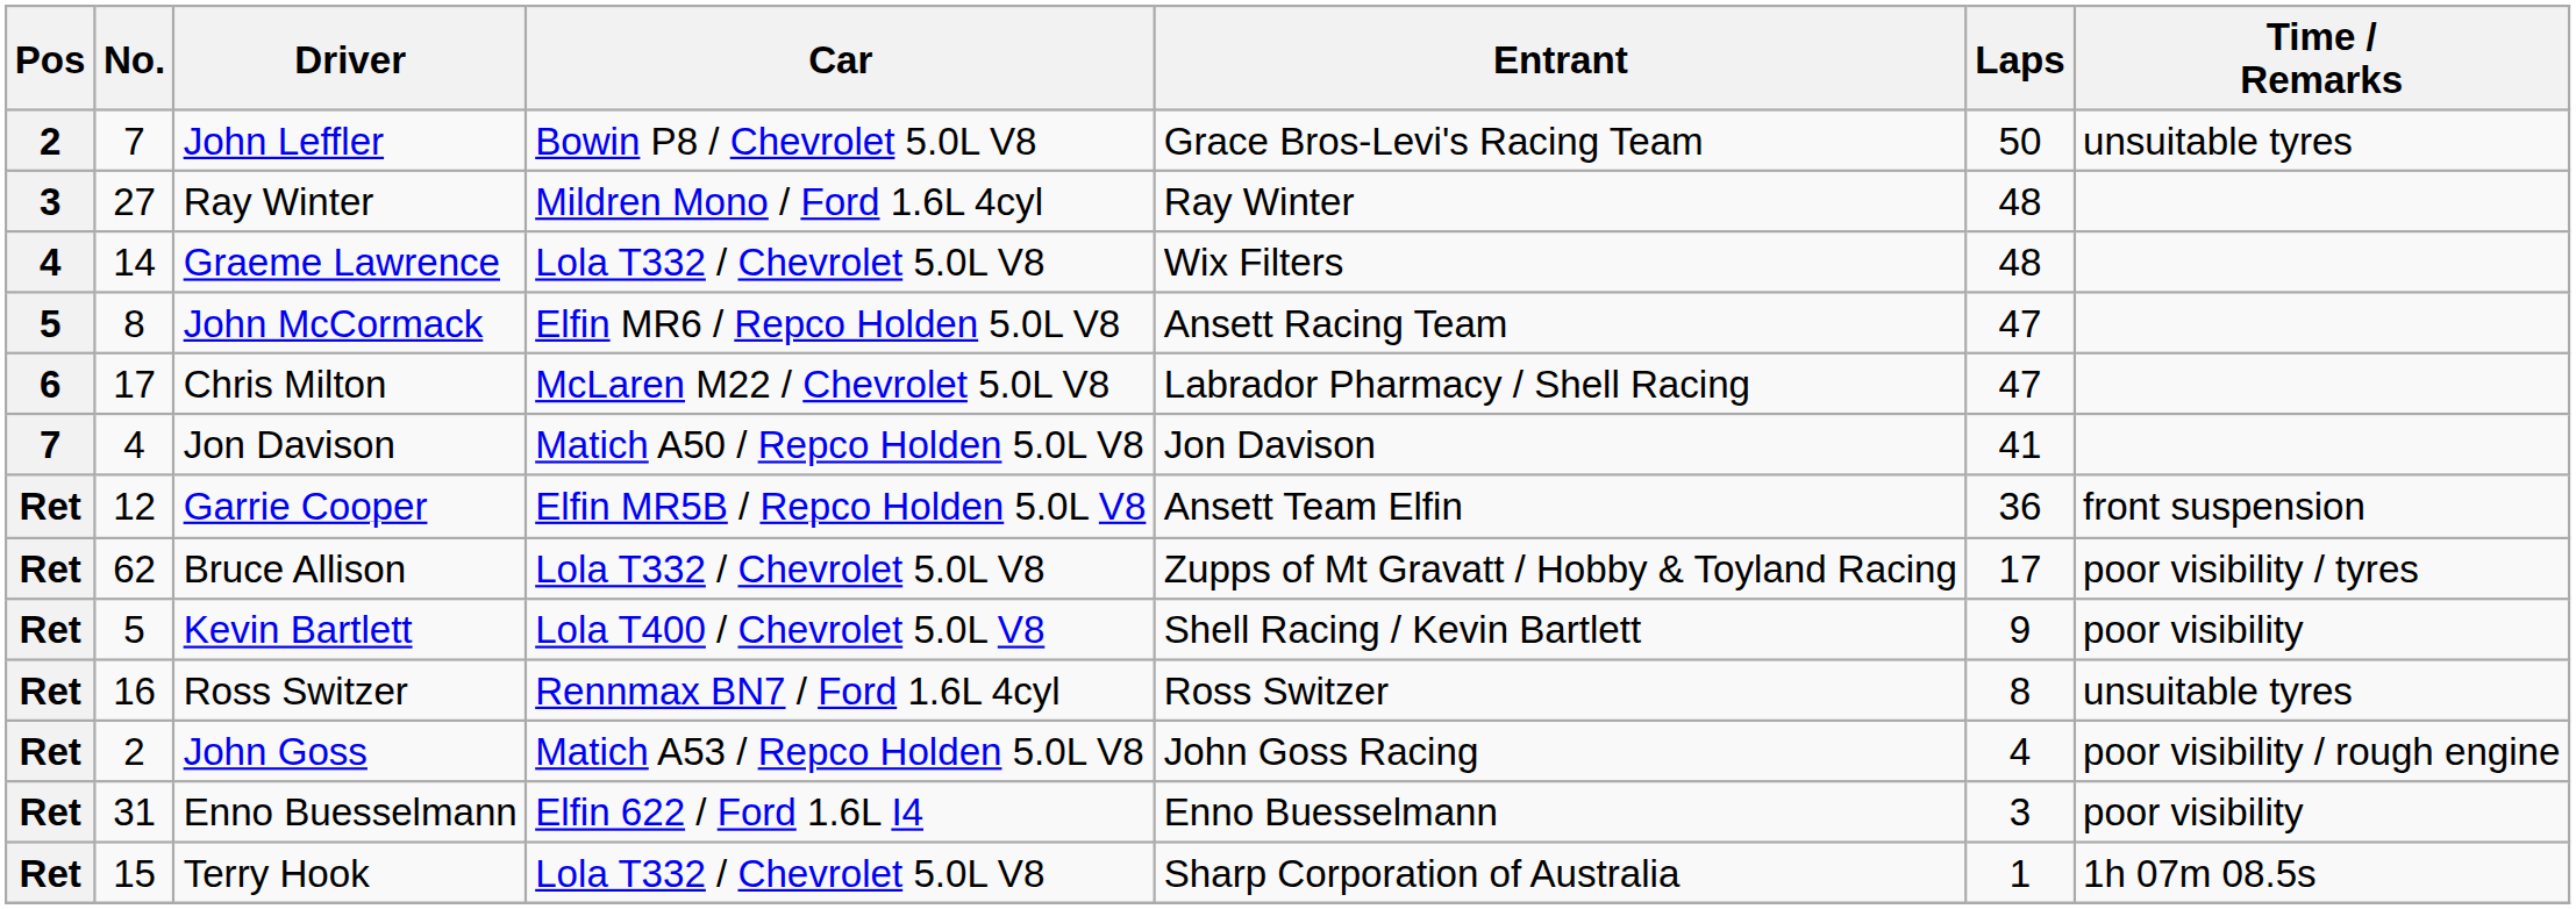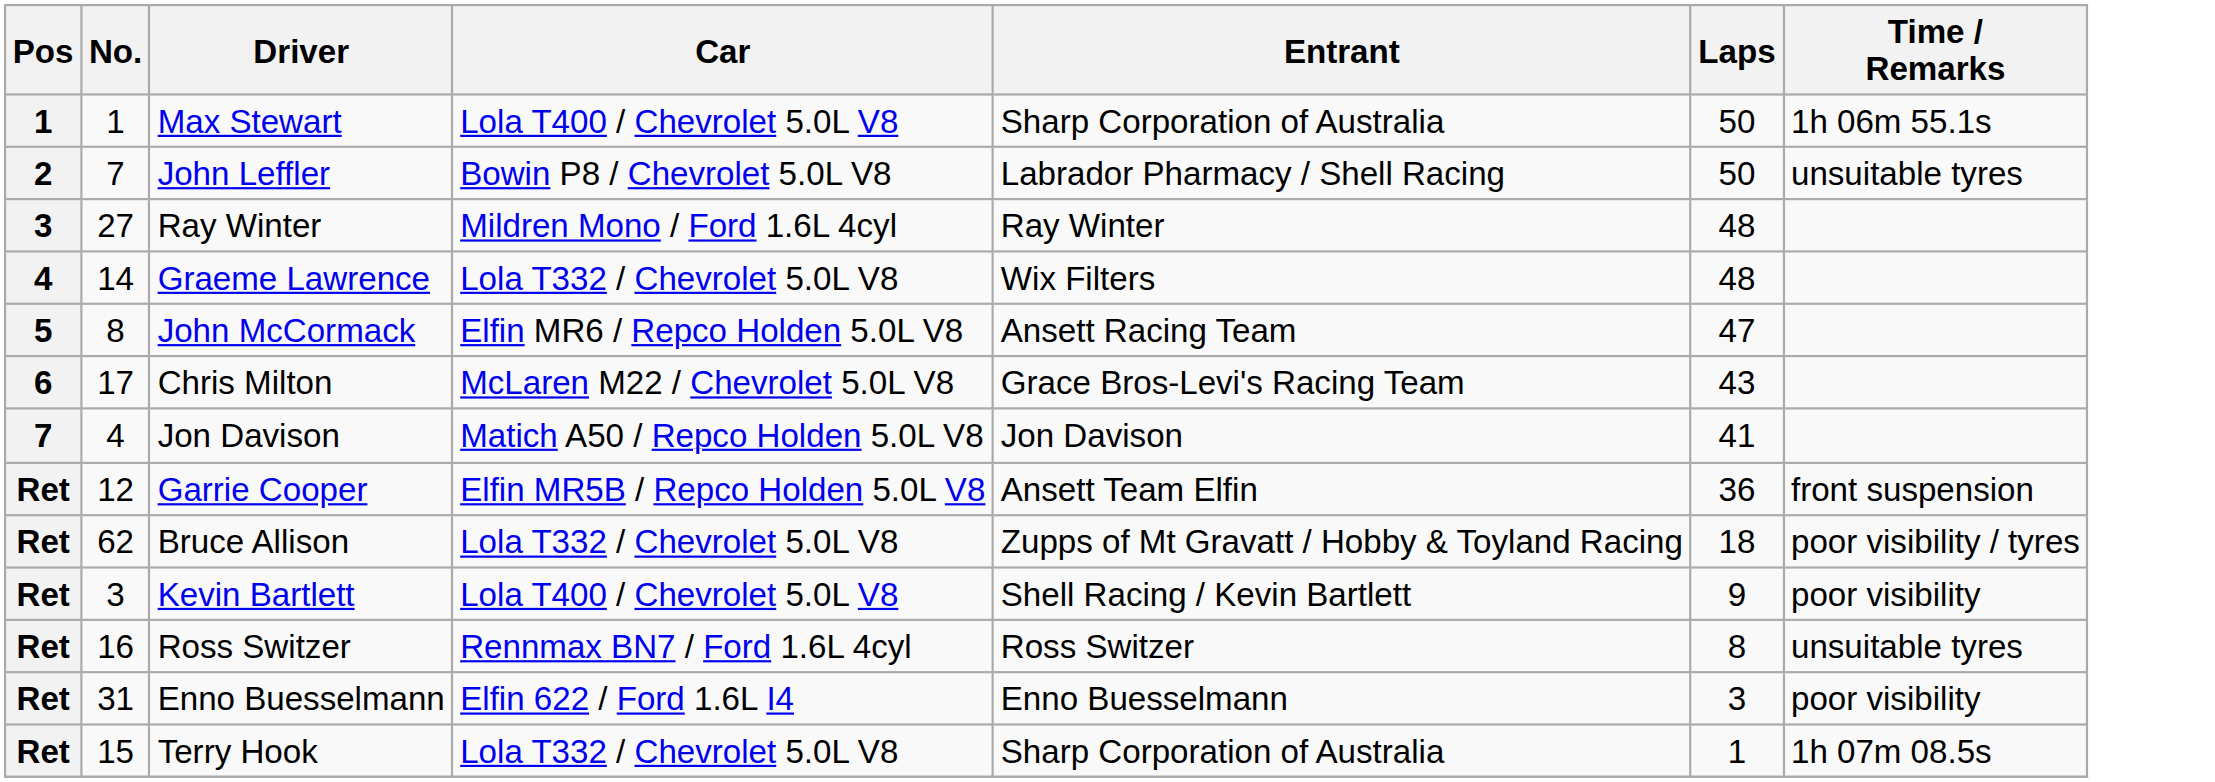 <table class="wikitable" style="font-size: 95%;">
 <tr>
 <th>Pos</th>
 <th>No.</th>
 <th>Driver</th>
 <th>Car</th>
 <th>Entrant</th>
 <th>Laps</th>
 <th>Time / <br> Remarks</th>
 </tr>
 <tr>
+<th>1</th>
+<td align="center">1</td>
+<td> <a href='#'>Max Stewart</a></td>
+<td><a href='#'>Lola T400</a> / <a href='#'>Chevrolet</a> 5.0L <a href='#'>V8</a></td>
+<td>Sharp Corporation of Australia</td>
+<td align="center">50</td>
+<td>1h 06m 55.1s</td>
+</tr>
+<tr>
 <th>2</th>
 <td align="center">7</td>
 <td> <a href='#'>John Leffler</a></td>
 <td><a href='#'>Bowin</a> P8 / <a href='#'>Chevrolet</a> 5.0L V8</td>
-<td>Grace Bros-Levi's Racing Team</td>
+<td>Labrador Pharmacy / Shell Racing</td>
 <td align="center">50</td>
 <td>unsuitable tyres</td>
 </tr>
 <tr>
 <th>3</th>
 <td align="center">27</td>
 <td> Ray Winter</td>
 <td><a href='#'>Mildren Mono</a> / <a href='#'>Ford</a> 1.6L 4cyl</td>
 <td>Ray Winter</td>
 <td align="center">48</td>
 <td></td>
 </tr>
 <tr>
 <th>4</th>
 <td align="center">14</td>
 <td> <a href='#'>Graeme Lawrence</a></td>
 <td><a href='#'>Lola T332</a> / <a href='#'>Chevrolet</a> 5.0L V8</td>
 <td>Wix Filters</td>
 <td align="center">48</td>
 <td></td>
 </tr>
 <tr>
 <th>5</th>
 <td align="center">8</td>
 <td> <a href='#'>John McCormack</a></td>
 <td><a href='#'>Elfin</a> MR6 / <a href='#'>Repco Holden</a> 5.0L V8</td>
 <td>Ansett Racing Team</td>
 <td align="center">47</td>
 <td></td>
 </tr>
 <tr>
 <th>6</th>
 <td align="center">17</td>
 <td> Chris Milton</td>
 <td><a href='#'>McLaren</a> M22 / <a href='#'>Chevrolet</a> 5.0L V8</td>
-<td>Labrador Pharmacy / Shell Racing</td>
-<td align="center">47</td>
+<td>Grace Bros-Levi's Racing Team</td>
+<td align="center">43</td>
 <td></td>
 </tr>
 <tr>
 <th>7</th>
 <td align="center">4</td>
 <td> Jon Davison</td>
 <td><a href='#'>Matich</a> A50 / <a href='#'>Repco Holden</a> 5.0L V8</td>
 <td>Jon Davison</td>
 <td align="center">41</td>
 <td></td>
 </tr>
 <tr>
 <th>Ret</th>
 <td align="center">12</td>
 <td> <a href='#'>Garrie Cooper</a></td>
 <td><a href='#'>Elfin MR5B</a> / <a href='#'>Repco Holden</a> 5.0L <a href='#'>V8</a></td>
 <td>Ansett Team Elfin</td>
 <td align="center">36</td>
 <td>front suspension</td>
 </tr>
 <tr>
 <th>Ret</th>
 <td align="center">62</td>
 <td> Bruce Allison</td>
 <td><a href='#'>Lola T332</a> / <a href='#'>Chevrolet</a> 5.0L V8</td>
 <td>Zupps of Mt Gravatt / Hobby & Toyland Racing</td>
-<td align="center">17</td>
+<td align="center">18</td>
 <td>poor visibility / tyres</td>
 </tr>
 <tr>
 <th>Ret</th>
-<td align="center">5</td>
+<td align="center">3</td>
 <td> <a href='#'>Kevin Bartlett</a></td>
 <td><a href='#'>Lola T400</a> / <a href='#'>Chevrolet</a> 5.0L <a href='#'>V8</a></td>
 <td>Shell Racing / Kevin Bartlett</td>
 <td align="center">9</td>
 <td>poor visibility</td>
 </tr>
 <tr>
 <th>Ret</th>
 <td align="center">16</td>
 <td> Ross Switzer</td>
 <td><a href='#'>Rennmax BN7</a> / <a href='#'>Ford</a> 1.6L 4cyl</td>
 <td>Ross Switzer</td>
 <td align="center">8</td>
 <td>unsuitable tyres</td>
-</tr>
-<tr>
-<th>Ret</th>
-<td align="center">2</td>
-<td> <a href='#'>John Goss</a></td>
-<td><a href='#'>Matich</a> A53 / <a href='#'>Repco Holden</a> 5.0L V8</td>
-<td>John Goss Racing</td>
-<td align="center">4</td>
-<td>poor visibility / rough engine</td>
 </tr>
 <tr>
 <th>Ret</th>
 <td align="center">31</td>
 <td> Enno Buesselmann</td>
 <td><a href='#'>Elfin 622</a> / <a href='#'>Ford</a> 1.6L <a href='#'>I4</a></td>
 <td>Enno Buesselmann</td>
 <td align="center">3</td>
 <td>poor visibility</td>
 </tr>
 <tr>
 <th>Ret</th>
 <td align="center">15</td>
 <td> Terry Hook</td>
 <td><a href='#'>Lola T332</a> / <a href='#'>Chevrolet</a> 5.0L V8</td>
 <td>Sharp Corporation of Australia</td>
 <td align="center">1</td>
 <td>1h 07m 08.5s</td>
 </tr>
 <tr>
 </tr>
 </table>
